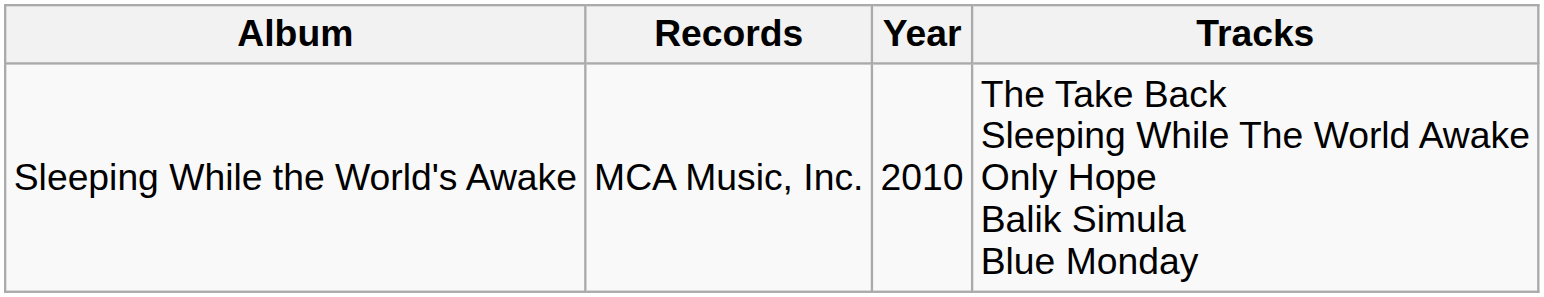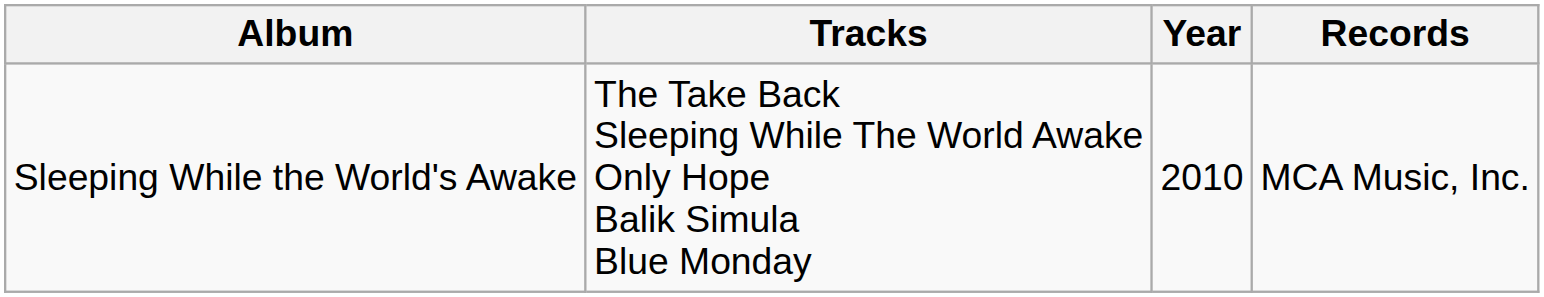 <table class="wikitable">
 <tr>
 <th>Album</th>
+<th>Tracks</th>
+<th>Year</th>
 <th>Records</th>
-<th>Year</th>
-<th>Tracks</th>
 </tr>
 <tr>
 <td>Sleeping While the World's Awake</td>
+<td>The Take Back<br>Sleeping While The World Awake<br>Only Hope<br>Balik Simula<br>Blue Monday</td>
+<td>2010</td>
 <td>MCA Music, Inc.</td>
-<td>2010</td>
-<td>The Take Back<br>Sleeping While The World Awake<br>Only Hope<br>Balik Simula<br>Blue Monday</td>
 </tr>
 </table>
